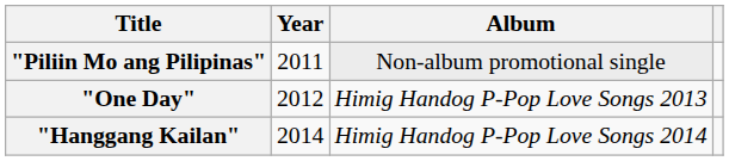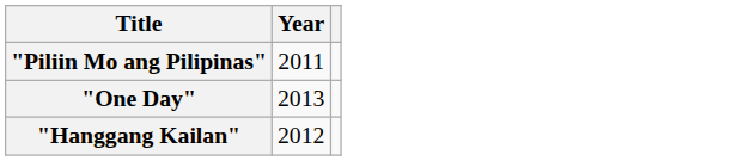 <table class="wikitable plainrowheaders" style="text-align:center;">
 <tr>
 <th scope="col">Title</th>
 <th scope="col">Year</th>
-<th scope="col">Album</th>
 <th scope="col"></th>
 </tr>
 <tr>
 <th scope="row">"Piliin Mo ang Pilipinas"<br></th>
 <td>2011</td>
-<td style="background:#ECECEC;">Non-album promotional single</td>
 <td></td>
 </tr>
 <tr>
 <th scope="row">"One Day"</th>
-<td>2012</td>
-<td><em>Himig Handog P-Pop Love Songs 2013</em></td>
+<td>2013</td>
 <td></td>
 </tr>
 <tr>
 <th scope="row">"Hanggang Kailan"</th>
-<td>2014</td>
-<td><em>Himig Handog P-Pop Love Songs 2014</em></td>
+<td>2012</td>
 <td></td>
 </tr>
 </table>
